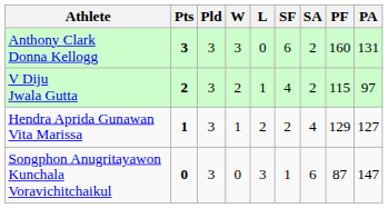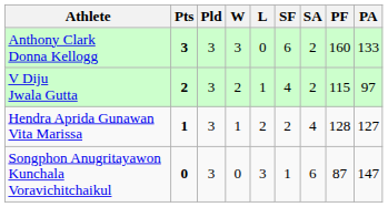 <table class=wikitable style="text-align:center">
 <tr>
 <th width=175>Athlete</th>
 <th width=20>Pts</th>
 <th width=20>Pld</th>
 <th width=20>W</th>
 <th width=20>L</th>
 <th width=20>SF</th>
 <th width=20>SA</th>
 <th width=20>PF</th>
 <th width=20>PA</th>
 </tr>
 <tr bgcolor=ccffcc>
 <td style="text-align:left"> <a href='#'>Anthony Clark</a><br> <a href='#'>Donna Kellogg</a></td>
 <td><strong>3</strong></td>
 <td>3</td>
 <td>3</td>
 <td>0</td>
 <td>6</td>
 <td>2</td>
 <td>160</td>
-<td>131</td>
+<td>133</td>
 </tr>
 <tr bgcolor=ccffcc>
 <td style="text-align:left"> <a href='#'>V Diju</a><br> <a href='#'>Jwala Gutta</a></td>
 <td><strong>2</strong></td>
 <td>3</td>
 <td>2</td>
 <td>1</td>
 <td>4</td>
 <td>2</td>
 <td>115</td>
 <td>97</td>
 </tr>
 <tr bgcolor=>
 <td style="text-align:left"> <a href='#'>Hendra Aprida Gunawan</a><br> <a href='#'>Vita Marissa</a></td>
 <td><strong>1</strong></td>
 <td>3</td>
 <td>1</td>
 <td>2</td>
 <td>2</td>
 <td>4</td>
-<td>129</td>
+<td>128</td>
 <td>127</td>
 </tr>
 <tr bgcolor=>
 <td style="text-align:left"> <a href='#'>Songphon Anugritayawon</a><br> <a href='#'>Kunchala Voravichitchaikul</a></td>
 <td><strong>0</strong></td>
 <td>3</td>
 <td>0</td>
 <td>3</td>
 <td>1</td>
 <td>6</td>
 <td>87</td>
 <td>147</td>
 </tr>
 </table>
